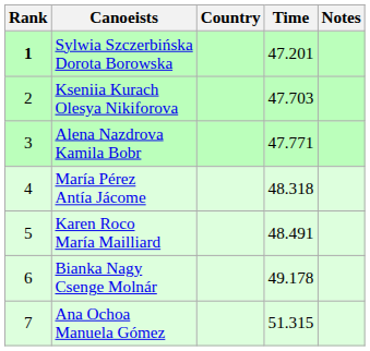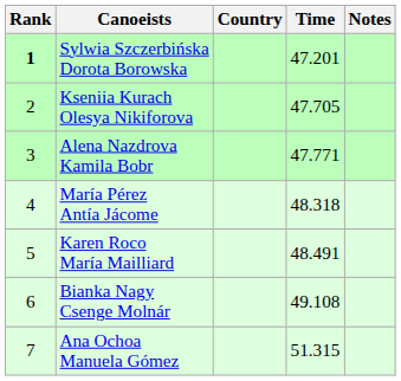 <table class="wikitable" style="text-align:center">
 <tr>
 <th>Rank</th>
 <th>Canoeists</th>
 <th>Country</th>
 <th>Time</th>
 <th>Notes</th>
 </tr>
 <tr bgcolor=bbffbb>
 <td><strong>1</strong></td>
 <td align="left"><a href='#'>Sylwia Szczerbińska</a><br><a href='#'>Dorota Borowska</a></td>
 <td align="left"></td>
 <td>47.201</td>
 <td></td>
 </tr>
 <tr bgcolor=bbffbb>
 <td>2</td>
 <td align="left"><a href='#'>Kseniia Kurach</a><br><a href='#'>Olesya Nikiforova</a></td>
 <td align="left"></td>
-<td>47.703</td>
+<td>47.705</td>
 <td></td>
 </tr>
 <tr bgcolor=bbffbb>
 <td>3</td>
 <td align="left"><a href='#'>Alena Nazdrova</a><br><a href='#'>Kamila Bobr</a></td>
 <td align="left"></td>
 <td>47.771</td>
 <td></td>
 </tr>
 <tr bgcolor=ddffdd>
 <td>4</td>
 <td align="left"><a href='#'>María Pérez</a><br><a href='#'>Antía Jácome</a></td>
 <td align="left"></td>
 <td>48.318</td>
 <td></td>
 </tr>
 <tr bgcolor=ddffdd>
 <td>5</td>
 <td align="left"><a href='#'>Karen Roco</a><br><a href='#'>María Mailliard</a></td>
 <td align="left"></td>
 <td>48.491</td>
 <td></td>
 </tr>
 <tr bgcolor=ddffdd>
 <td>6</td>
 <td align="left"><a href='#'>Bianka Nagy</a><br><a href='#'>Csenge Molnár</a></td>
 <td align="left"></td>
-<td>49.178</td>
+<td>49.108</td>
 <td></td>
 </tr>
 <tr bgcolor=ddffdd>
 <td>7</td>
 <td align="left"><a href='#'>Ana Ochoa</a><br><a href='#'>Manuela Gómez</a></td>
 <td align="left"></td>
 <td>51.315</td>
 <td></td>
 </tr>
 </table>
